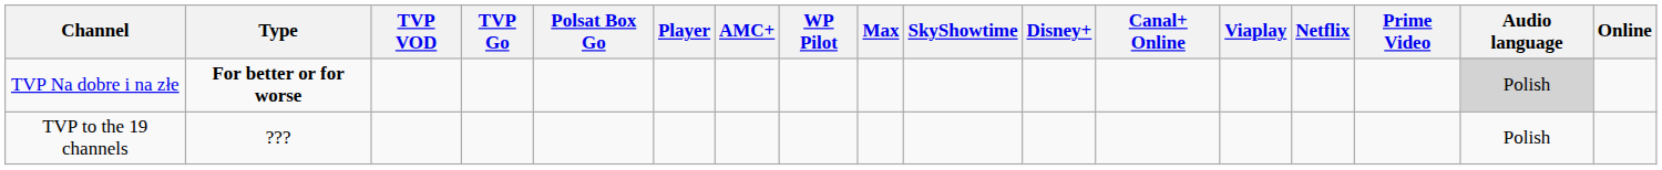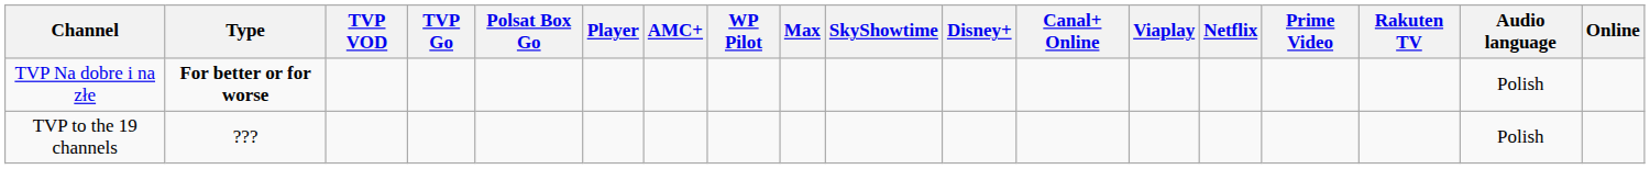 <table class="wikitable sortable" width="100%" style="text-align:center; font-size: 90%">
 <tr>
 <th>Channel</th>
 <th>Type</th>
 <th><a href='#'>TVP VOD</a></th>
 <th><a href='#'>TVP Go</a></th>
 <th><a href='#'>Polsat Box Go</a></th>
 <th><a href='#'>Player</a></th>
 <th><a href='#'>AMC+</a></th>
 <th><a href='#'>WP Pilot</a></th>
 <th><a href='#'>Max</a></th>
 <th><a href='#'>SkyShowtime</a></th>
 <th><a href='#'>Disney+</a></th>
 <th><a href='#'>Canal+ Online</a></th>
 <th><a href='#'>Viaplay</a></th>
 <th><a href='#'>Netflix</a></th>
 <th><a href='#'>Prime Video</a></th>
+<th><a href='#'>Rakuten TV</a></th>
 <th>Audio language</th>
 <th>Online</th>
 </tr>
 <tr>
 <td><a href='#'>TVP Na dobre i na złe</a></td>
 <td><strong>For better or for worse</strong></td>
 <td></td>
 <td></td>
 <td></td>
 <td></td>
 <td></td>
 <td></td>
 <td></td>
 <td></td>
 <td></td>
 <td></td>
 <td></td>
 <td></td>
 <td></td>
-<td style="background: lightgrey;">Polish</td>
+<td></td>
+<td>Polish</td>
 <td></td>
 </tr>
 <tr>
 <td>TVP to the 19 channels</td>
 <td>???</td>
 <td></td>
 <td></td>
 <td></td>
 <td></td>
 <td></td>
 <td></td>
 <td></td>
 <td></td>
 <td></td>
 <td></td>
 <td></td>
 <td></td>
 <td></td>
+<td></td>
 <td>Polish</td>
 <td></td>
 </tr>
 </table>
